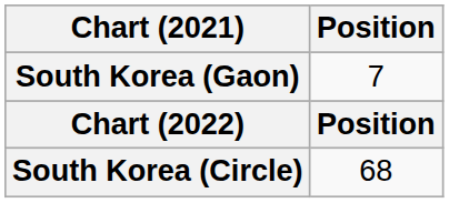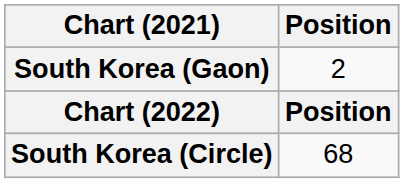 <table class="wikitable plainrowheaders" style="text-align:center">
 <tr>
 <th scope="col">Chart (2021)</th>
 <th scope="col">Position</th>
 </tr>
 <tr>
 <th scope="row">South Korea (Gaon)</th>
-<td>7</td>
+<td>2</td>
 </tr>
 <tr>
 <th scope="col">Chart (2022)</th>
 <th scope="col">Position</th>
 </tr>
 <tr>
 <th scope="row">South Korea (Circle)</th>
 <td>68</td>
 </tr>
 </table>
